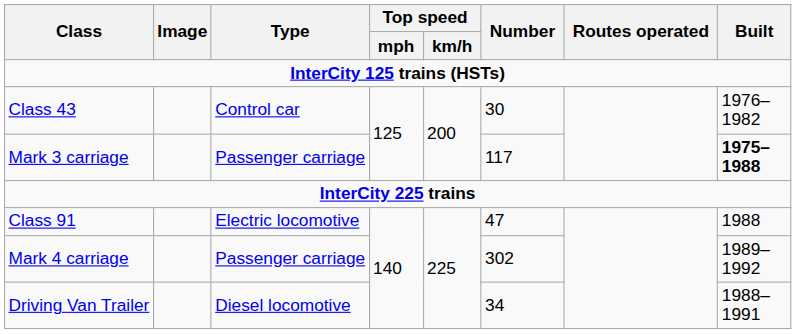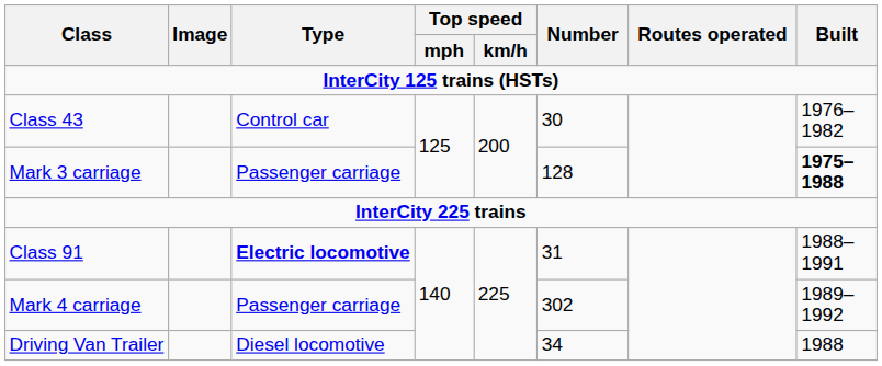 <table class="wikitable">
 <tr>
 <th rowspan="2"> Class </th>
 <th rowspan="2">Image</th>
 <th rowspan="2"> Type </th>
 <th colspan="2"> Top speed </th>
 <th rowspan="2"> Number </th>
 <th rowspan="2"> Routes operated </th>
 <th rowspan="2" style="width:60px;"> Built </th>
 </tr>
 <tr>
 <th> mph </th>
 <th> km/h </th>
 </tr>
 <tr>
 <td colspan="8" style="text-align:center;"><strong><a href='#'>InterCity 125</a> trains (HSTs)</strong></td>
 </tr>
 <tr>
 <td><a href='#'>Class 43</a></td>
 <td></td>
 <td><a href='#'>Control car</a></td>
 <td rowspan="2">125</td>
 <td rowspan="2">200</td>
 <td>30</td>
 <td rowspan="2"></td>
 <td>1976–1982</td>
 </tr>
 <tr>
 <td><a href='#'>Mark 3 carriage</a></td>
 <td></td>
 <td><a href='#'>Passenger carriage</a></td>
-<td>117</td>
+<td>128</td>
 <td><strong>1975–1988</strong></td>
 </tr>
 <tr>
 <td colspan="8" style="text-align:center;"><strong><a href='#'>InterCity 225</a> trains</strong></td>
 </tr>
 <tr>
 <td><a href='#'>Class 91</a></td>
 <td></td>
-<td><a href='#'>Electric locomotive</a></td>
+<td><strong><a href='#'>Electric locomotive</a></strong></td>
 <td rowspan="3">140</td>
 <td rowspan="3">225</td>
-<td>47</td>
+<td>31</td>
 <td rowspan="3"></td>
-<td>1988</td>
+<td>1988–1991</td>
 </tr>
 <tr>
 <td><a href='#'>Mark 4 carriage</a></td>
 <td></td>
 <td><a href='#'>Passenger carriage</a></td>
 <td>302</td>
 <td>1989–1992</td>
 </tr>
 <tr>
 <td><a href='#'>Driving Van Trailer</a></td>
 <td></td>
 <td><a href='#'>Diesel locomotive</a></td>
 <td>34</td>
-<td>1988–1991</td>
+<td>1988</td>
 </tr>
 </table>
